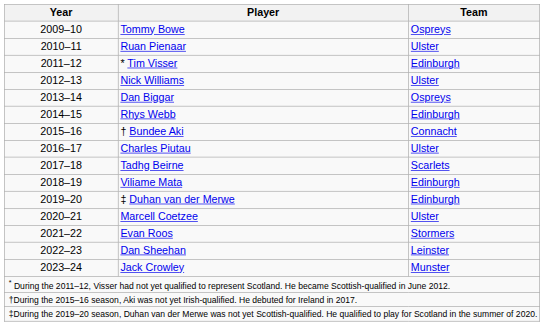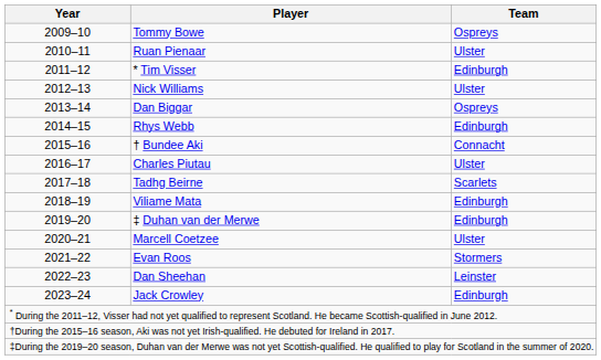 <table class="wikitable">
 <tr>
 <th>Year</th>
 <th>Player</th>
 <th>Team</th>
 </tr>
 <tr>
 <td align=center>2009–10</td>
 <td> <a href='#'>Tommy Bowe</a></td>
 <td><a href='#'>Ospreys</a></td>
 </tr>
 <tr>
 <td align=center>2010–11</td>
 <td> <a href='#'>Ruan Pienaar</a></td>
 <td><a href='#'>Ulster</a></td>
 </tr>
 <tr>
 <td align=center>2011–12</td>
 <td>* <a href='#'>Tim Visser</a></td>
 <td><a href='#'>Edinburgh</a></td>
 </tr>
 <tr>
 <td align=center>2012–13</td>
 <td> <a href='#'>Nick Williams</a></td>
 <td><a href='#'>Ulster</a></td>
 </tr>
 <tr>
 <td align=center>2013–14</td>
 <td> <a href='#'>Dan Biggar</a></td>
 <td><a href='#'>Ospreys</a></td>
 </tr>
 <tr>
 <td align=center>2014–15</td>
 <td> <a href='#'>Rhys Webb</a></td>
 <td><a href='#'>Edinburgh</a></td>
 </tr>
 <tr>
 <td align=center>2015–16</td>
 <td>† <a href='#'>Bundee Aki</a></td>
 <td><a href='#'>Connacht</a></td>
 </tr>
 <tr>
 <td align=center>2016–17</td>
 <td> <a href='#'>Charles Piutau</a></td>
 <td><a href='#'>Ulster</a></td>
 </tr>
 <tr>
 <td align=center>2017–18</td>
 <td> <a href='#'>Tadhg Beirne</a></td>
 <td><a href='#'>Scarlets</a></td>
 </tr>
 <tr>
 <td style="text-align:center">2018–19</td>
 <td> <a href='#'>Viliame Mata</a></td>
 <td><a href='#'>Edinburgh</a></td>
 </tr>
 <tr>
 <td style="text-align:center">2019–20</td>
 <td>‡ <a href='#'>Duhan van der Merwe</a></td>
 <td><a href='#'>Edinburgh</a></td>
 </tr>
 <tr>
 <td style="text-align:center">2020–21</td>
 <td> <a href='#'>Marcell Coetzee</a></td>
 <td><a href='#'>Ulster</a></td>
 </tr>
 <tr>
 <td style="text-align:center">2021–22</td>
 <td> <a href='#'>Evan Roos</a></td>
 <td><a href='#'>Stormers</a></td>
 </tr>
 <tr>
 <td style="text-align:center">2022–23</td>
 <td> <a href='#'>Dan Sheehan</a></td>
 <td><a href='#'>Leinster</a></td>
 </tr>
 <tr>
 <td style="text-align:center">2023–24</td>
 <td> <a href='#'>Jack Crowley</a></td>
-<td><a href='#'>Munster</a></td>
+<td><a href='#'>Edinburgh</a></td>
 </tr>
 <tr>
 <td colspan="6" style="font-size:80%"> <sup>*</sup> During the 2011–12, Visser had not yet qualified to represent Scotland. He became Scottish-qualified in June 2012.</td>
 </tr>
 <tr>
 <td colspan="6" style="font-size:80%"> †During the 2015–16 season, Aki was not yet Irish-qualified. He debuted for Ireland in 2017.</td>
 </tr>
 <tr>
 <td colspan="6" style="font-size:80%"> ‡During the 2019–20 season, Duhan van der Merwe was not yet Scottish-qualified. He qualified to play for Scotland in the summer of 2020.</td>
 </tr>
 </table>
